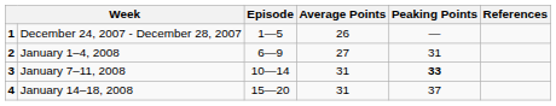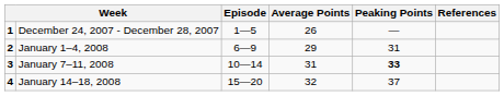 <table class="wikitable" style="text-align:center">
 <tr>
 <th colspan=2>Week</th>
 <th>Episode</th>
 <th>Average Points</th>
 <th>Peaking Points</th>
 <th>References</th>
 </tr>
 <tr>
 <td><strong>1</strong></td>
 <td style="text-align:left">December 24, 2007 - December 28, 2007</td>
 <td>1—5</td>
 <td>26</td>
 <td>—</td>
 <td></td>
 </tr>
 <tr>
 <td><strong>2</strong></td>
 <td style="text-align:left">January 1–4, 2008</td>
 <td>6—9</td>
-<td>27</td>
+<td>29</td>
 <td>31</td>
 <td></td>
 </tr>
 <tr>
 <td><strong>3</strong></td>
 <td style="text-align:left">January 7–11, 2008</td>
 <td>10—14</td>
 <td>31</td>
 <td><strong>33</strong></td>
 <td></td>
 </tr>
 <tr>
 <td><strong>4</strong></td>
 <td style="text-align:left">January 14–18, 2008</td>
 <td>15—20</td>
-<td>31</td>
+<td>32</td>
 <td>37</td>
 <td></td>
 </tr>
 </table>
